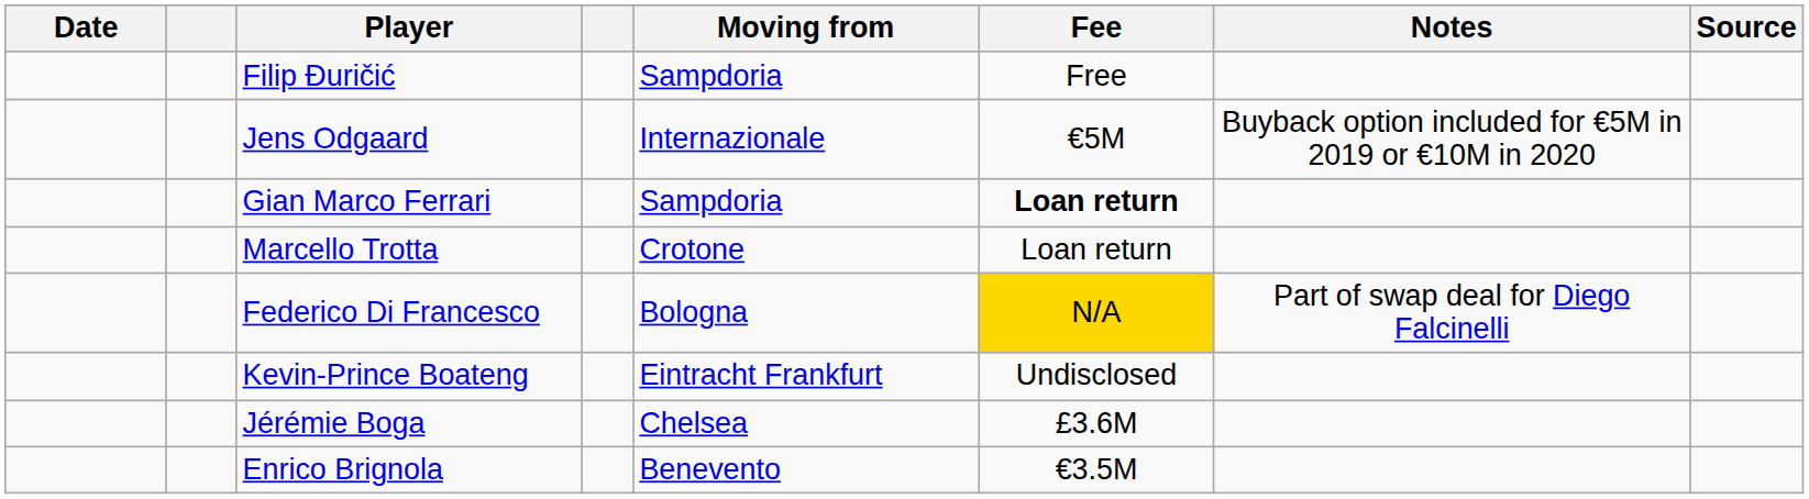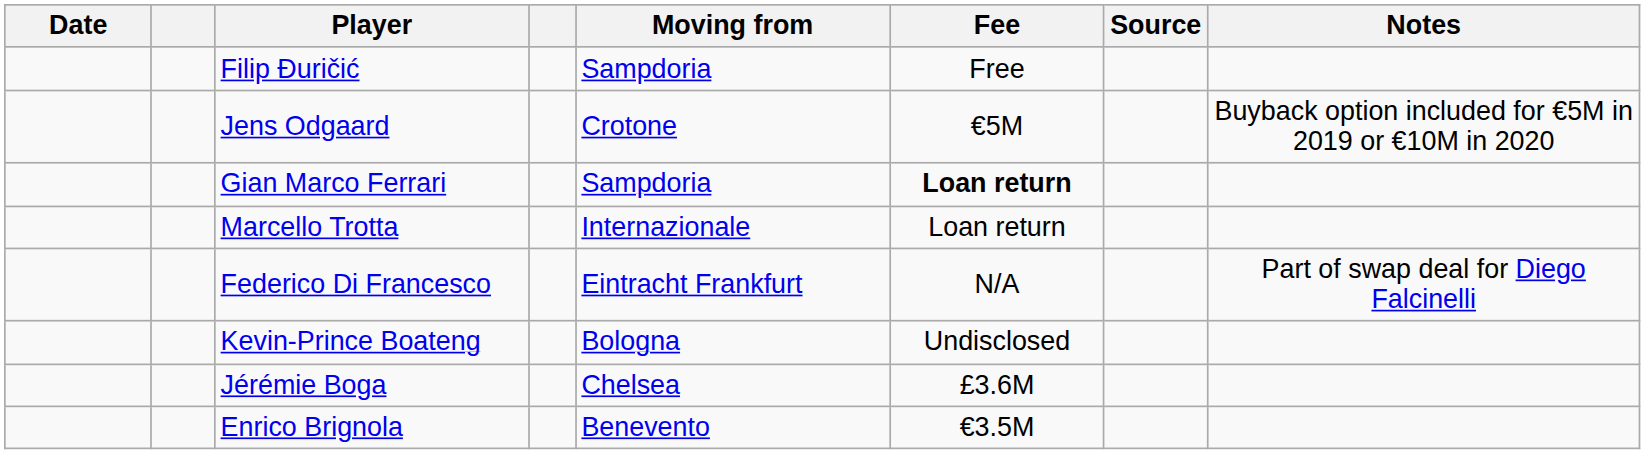 <table class="wikitable sortable">
 <tr>
 <th style="width:80px;">Date</th>
 <th style="width:30px;"></th>
 <th style="width:180px;">Player</th>
 <th style="width:20px;"></th>
 <th style="width:180px;">Moving from</th>
 <th style="width:120px;" class="unsortable">Fee</th>
+<th style="width:20px;">Source</th>
 <th style="width:250px;" class="unsortable">Notes</th>
-<th style="width:20px;">Source</th>
 </tr>
 <tr>
 <td></td>
 <td align=center></td>
 <td> <a href='#'>Filip Đuričić</a></td>
 <td align=center></td>
 <td> <a href='#'>Sampdoria</a></td>
 <td align=center>Free</td>
+<td></td>
 <td align=center></td>
-<td></td>
 </tr>
 <tr>
 <td></td>
 <td align=center></td>
 <td> <a href='#'>Jens Odgaard</a></td>
 <td align=center></td>
-<td> <a href='#'>Internazionale</a></td>
+<td> <a href='#'>Crotone</a></td>
 <td align=center>€5M</td>
+<td></td>
 <td align=center>Buyback option included for €5M in 2019 or €10M in 2020</td>
-<td></td>
 </tr>
 <tr>
 <td></td>
 <td align=center></td>
 <td> <a href='#'>Gian Marco Ferrari</a></td>
 <td align=center></td>
 <td> <a href='#'>Sampdoria</a></td>
 <td align=center><strong>Loan return</strong></td>
+<td></td>
 <td align=center></td>
-<td></td>
 </tr>
 <tr>
 <td></td>
 <td align=center></td>
 <td> <a href='#'>Marcello Trotta</a></td>
 <td align=center></td>
-<td> <a href='#'>Crotone</a></td>
+<td> <a href='#'>Internazionale</a></td>
 <td align=center>Loan return</td>
+<td></td>
 <td align=center></td>
-<td></td>
 </tr>
 <tr>
 <td></td>
 <td align=center></td>
 <td> <a href='#'>Federico Di Francesco</a></td>
 <td align=center></td>
-<td> <a href='#'>Bologna</a></td>
-<td align=center style="background: gold;">N/A</td>
+<td> <a href='#'>Eintracht Frankfurt</a></td>
+<td align=center>N/A</td>
+<td></td>
 <td align=center>Part of swap deal for <a href='#'>Diego Falcinelli</a></td>
-<td></td>
 </tr>
 <tr>
 <td></td>
 <td align=center></td>
 <td> <a href='#'>Kevin-Prince Boateng</a></td>
 <td align=center></td>
-<td> <a href='#'>Eintracht Frankfurt</a></td>
+<td> <a href='#'>Bologna</a></td>
 <td align=center>Undisclosed</td>
+<td></td>
 <td align=center></td>
-<td></td>
 </tr>
 <tr>
 <td></td>
 <td align=center></td>
 <td> <a href='#'>Jérémie Boga</a></td>
 <td align=center></td>
 <td> <a href='#'>Chelsea</a></td>
 <td align=center>£3.6M</td>
+<td></td>
 <td align=center></td>
-<td></td>
 </tr>
 <tr>
 <td></td>
 <td align=center></td>
 <td> <a href='#'>Enrico Brignola</a></td>
 <td align=center></td>
 <td> <a href='#'>Benevento</a></td>
 <td align=center>€3.5M</td>
+<td></td>
 <td align=center></td>
-<td></td>
 </tr>
 </table>
